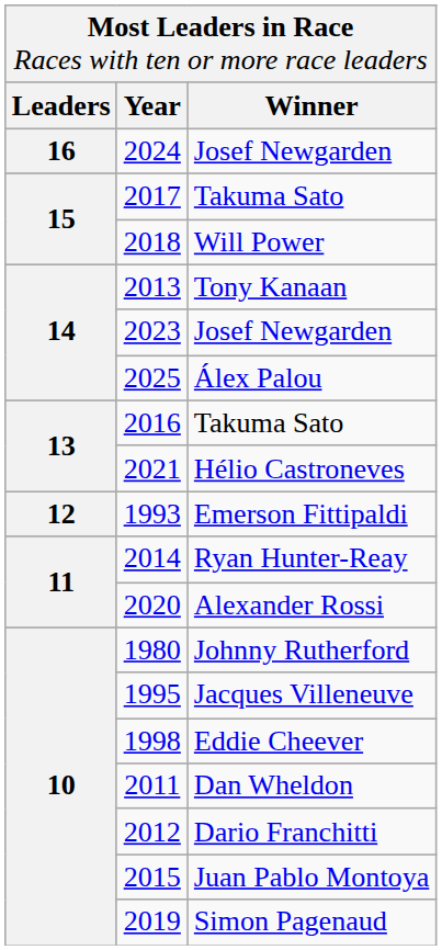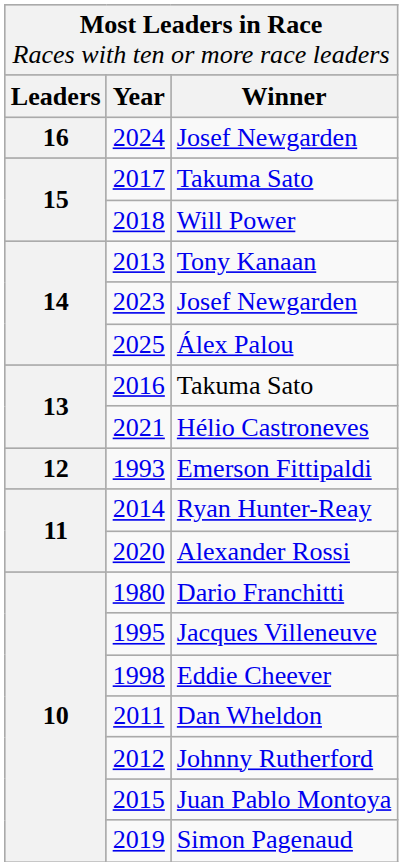 <table class="wikitable">
 <tr>
 <td style="background:#F2F2F2; text-align: center;" colspan="3"><strong>Most Leaders in Race</strong><br><em>Races with ten or more race leaders</em></td>
 </tr>
 <tr>
 <td style="background:#F2F2F2; text-align: center;"><strong>Leaders</strong></td>
 <td style="background:#F2F2F2; text-align: center;"><strong>Year</strong></td>
 <td style="background:#F2F2F2; text-align: center;"><strong>Winner</strong></td>
 </tr>
 <tr>
 <td style="background:#F2F2F2; text-align: center;"><strong>16</strong></td>
 <td style="text-align: center;"><a href='#'>2024</a></td>
 <td> <a href='#'>Josef Newgarden</a></td>
 </tr>
 <tr>
 <td style="background:#F2F2F2; text-align: center;" rowspan="2"><strong>15</strong></td>
 <td style="text-align: center;"><a href='#'>2017</a></td>
 <td> <a href='#'>Takuma Sato</a></td>
 </tr>
 <tr>
 <td style="text-align: center;"><a href='#'>2018</a></td>
 <td> <a href='#'>Will Power</a></td>
 </tr>
 <tr>
 <td style="background:#F2F2F2; text-align: center;" rowspan="3"><strong>14</strong></td>
 <td style="text-align: center;"><a href='#'>2013</a></td>
 <td> <a href='#'>Tony Kanaan</a></td>
 </tr>
 <tr>
 <td style="text-align: center;"><a href='#'>2023</a></td>
 <td> <a href='#'>Josef Newgarden</a></td>
 </tr>
 <tr>
 <td style="text-align: center;"><a href='#'>2025</a></td>
 <td> <a href='#'>Álex Palou</a></td>
 </tr>
 <tr>
 <td style="background:#F2F2F2; text-align: center;" rowspan=2><strong>13</strong></td>
 <td style="text-align: center;"><a href='#'>2016</a></td>
 <td> Takuma Sato</td>
 </tr>
 <tr>
 <td style="text-align: center;"><a href='#'>2021</a></td>
 <td> <a href='#'>Hélio Castroneves</a></td>
 </tr>
 <tr>
 <td style="background:#F2F2F2; text-align: center;"><strong>12</strong></td>
 <td style="text-align: center;"><a href='#'>1993</a></td>
 <td> <a href='#'>Emerson Fittipaldi</a></td>
 </tr>
 <tr>
 <td style="background:#F2F2F2; text-align: center;" rowspan="2"><strong>11</strong></td>
 <td style="text-align: center;"><a href='#'>2014</a></td>
 <td> <a href='#'>Ryan Hunter-Reay</a></td>
 </tr>
 <tr>
 <td style="text-align: center;"><a href='#'>2020</a></td>
 <td> <a href='#'>Alexander Rossi</a></td>
 </tr>
 <tr>
 <td style="background:#F2F2F2; text-align: center;" rowspan="7"><strong>10</strong></td>
 <td style="text-align: center;"><a href='#'>1980</a></td>
-<td> <a href='#'>Johnny Rutherford</a></td>
+<td> <a href='#'>Dario Franchitti</a></td>
 </tr>
 <tr>
 <td style="text-align: center;"><a href='#'>1995</a></td>
 <td> <a href='#'>Jacques Villeneuve</a></td>
 </tr>
 <tr>
 <td style="text-align: center;"><a href='#'>1998</a></td>
 <td> <a href='#'>Eddie Cheever</a></td>
 </tr>
 <tr>
 <td style="text-align: center;"><a href='#'>2011</a></td>
 <td> <a href='#'>Dan Wheldon</a></td>
 </tr>
 <tr>
 <td style="text-align: center;"><a href='#'>2012</a></td>
-<td> <a href='#'>Dario Franchitti</a></td>
+<td> <a href='#'>Johnny Rutherford</a></td>
 </tr>
 <tr>
 <td style="text-align: center;"><a href='#'>2015</a></td>
 <td> <a href='#'>Juan Pablo Montoya</a></td>
 </tr>
 <tr>
 <td style="text-align: center;"><a href='#'>2019</a></td>
 <td> <a href='#'>Simon Pagenaud</a></td>
 </tr>
 </table>
